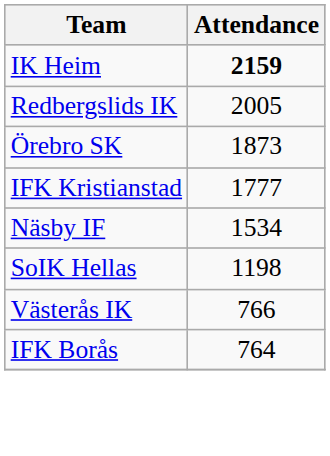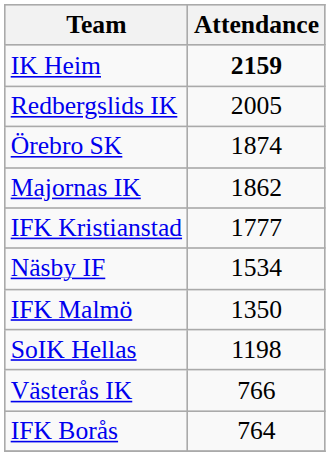 <table class="wikitable sortable">
 <tr>
 <th>Team</th>
 <th>Attendance</th>
 </tr>
 <tr>
 <td><a href='#'>IK Heim</a></td>
 <td align=center><strong>2159</strong></td>
 </tr>
 <tr>
 <td><a href='#'>Redbergslids IK</a></td>
 <td align=center>2005</td>
 </tr>
 <tr>
 <td><a href='#'>Örebro SK</a></td>
-<td align=center>1873</td>
+<td align=center>1874</td>
+</tr>
+<tr>
+<td><a href='#'>Majornas IK</a></td>
+<td align=center>1862</td>
 </tr>
 <tr>
 <td><a href='#'>IFK Kristianstad</a></td>
 <td align=center>1777</td>
 </tr>
 <tr>
 <td><a href='#'>Näsby IF</a></td>
 <td align=center>1534</td>
+</tr>
+<tr>
+<td><a href='#'>IFK Malmö</a></td>
+<td align=center>1350</td>
 </tr>
 <tr>
 <td><a href='#'>SoIK Hellas</a></td>
 <td align=center>1198</td>
 </tr>
 <tr>
 <td><a href='#'>Västerås IK</a></td>
 <td align=center>766</td>
 </tr>
 <tr>
 <td><a href='#'>IFK Borås</a></td>
 <td align=center>764</td>
 </tr>
 <tr>
 </tr>
 </table>
